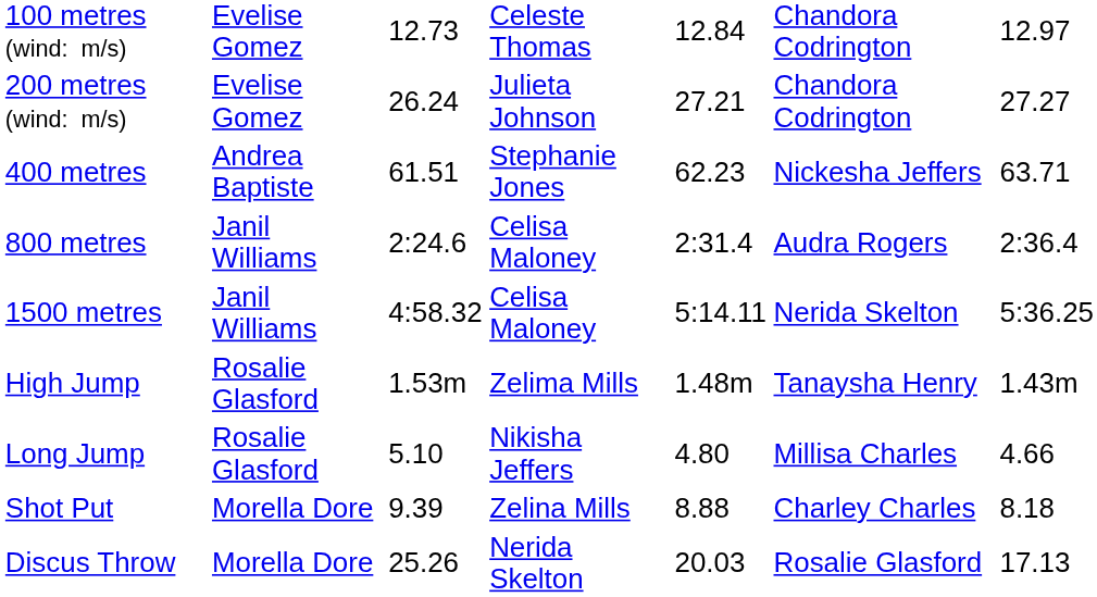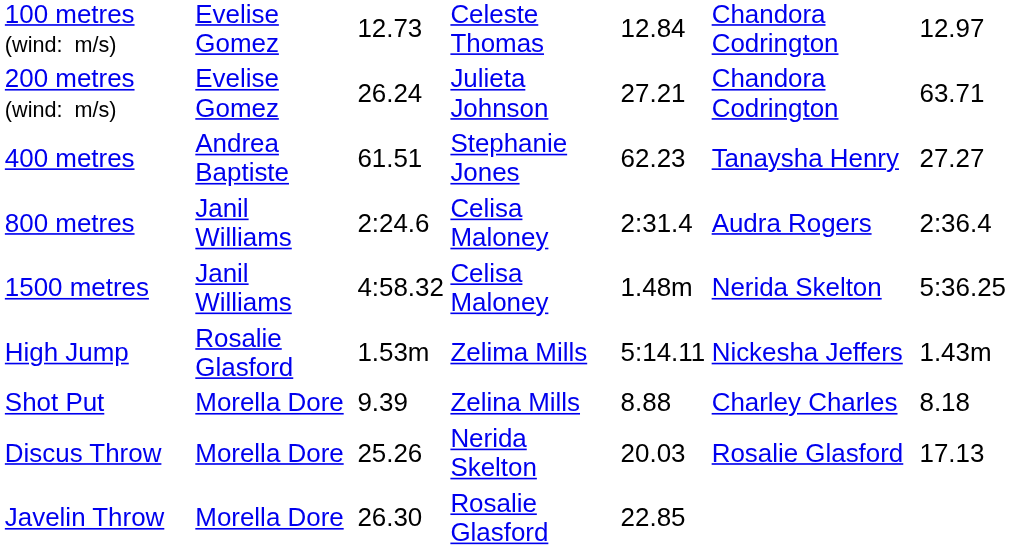 <table>
 <tr>
 <td><a href='#'>100 metres</a> <small>(wind:  m/s)</small></td>
 <td align=left><a href='#'>Evelise Gomez</a> <br> </td>
 <td>12.73</td>
 <td align=left><a href='#'>Celeste Thomas</a> <br> </td>
 <td>12.84</td>
 <td align=left><a href='#'>Chandora Codrington</a> <br> </td>
 <td>12.97</td>
 </tr>
 <tr>
 <td><a href='#'>200 metres</a> <small>(wind:  m/s)</small></td>
 <td align=left><a href='#'>Evelise Gomez</a> <br> </td>
 <td>26.24</td>
 <td align=left><a href='#'>Julieta Johnson</a> <br> </td>
 <td>27.21</td>
 <td align=left><a href='#'>Chandora Codrington</a> <br> </td>
-<td>27.27</td>
+<td>63.71</td>
 </tr>
 <tr>
 <td><a href='#'>400 metres</a></td>
 <td align=left><a href='#'>Andrea Baptiste</a> <br> </td>
 <td>61.51</td>
 <td align=left><a href='#'>Stephanie Jones</a> <br> </td>
 <td>62.23</td>
-<td align=left><a href='#'>Nickesha Jeffers</a> <br> </td>
-<td>63.71</td>
+<td align=left><a href='#'>Tanaysha Henry</a> <br> </td>
+<td>27.27</td>
 </tr>
 <tr>
 <td><a href='#'>800 metres</a></td>
 <td align=left><a href='#'>Janil Williams</a> <br> </td>
 <td>2:24.6</td>
 <td align=left><a href='#'>Celisa Maloney</a> <br> </td>
 <td>2:31.4</td>
 <td align=left><a href='#'>Audra Rogers</a> <br> </td>
 <td>2:36.4</td>
 </tr>
 <tr>
 <td><a href='#'>1500 metres</a></td>
 <td align=left><a href='#'>Janil Williams</a> <br> </td>
 <td>4:58.32</td>
 <td align=left><a href='#'>Celisa Maloney</a> <br> </td>
-<td>5:14.11</td>
+<td>1.48m</td>
 <td align=left><a href='#'>Nerida Skelton</a> <br> </td>
 <td>5:36.25</td>
 </tr>
 <tr>
 <td><a href='#'>High Jump</a></td>
 <td align=left><a href='#'>Rosalie Glasford</a> <br> </td>
 <td>1.53m</td>
 <td align=left><a href='#'>Zelima Mills</a> <br> </td>
-<td>1.48m</td>
-<td align=left><a href='#'>Tanaysha Henry</a> <br> </td>
+<td>5:14.11</td>
+<td align=left><a href='#'>Nickesha Jeffers</a> <br> </td>
 <td>1.43m</td>
-</tr>
-<tr>
-<td><a href='#'>Long Jump</a></td>
-<td align=left><a href='#'>Rosalie Glasford</a> <br> </td>
-<td>5.10</td>
-<td align=left><a href='#'>Nikisha Jeffers</a> <br> </td>
-<td>4.80</td>
-<td align=left><a href='#'>Millisa Charles</a> <br> </td>
-<td>4.66</td>
 </tr>
 <tr>
 <td><a href='#'>Shot Put</a></td>
 <td align=left><a href='#'>Morella Dore</a> <br> </td>
 <td>9.39</td>
 <td align=left><a href='#'>Zelina Mills</a> <br> </td>
 <td>8.88</td>
 <td align=left><a href='#'>Charley Charles</a> <br> </td>
 <td>8.18</td>
 </tr>
 <tr>
 <td><a href='#'>Discus Throw</a></td>
 <td align=left><a href='#'>Morella Dore</a> <br> </td>
 <td>25.26</td>
 <td align=left><a href='#'>Nerida Skelton</a> <br> </td>
 <td>20.03</td>
 <td align=left><a href='#'>Rosalie Glasford</a> <br> </td>
 <td>17.13</td>
 </tr>
+<tr>
+<td><a href='#'>Javelin Throw</a></td>
+<td align=left><a href='#'>Morella Dore</a> <br> </td>
+<td>26.30</td>
+<td align=left><a href='#'>Rosalie Glasford</a> <br> </td>
+<td>22.85</td>
+<td></td>
+<td></td>
+</tr>
 </table>
